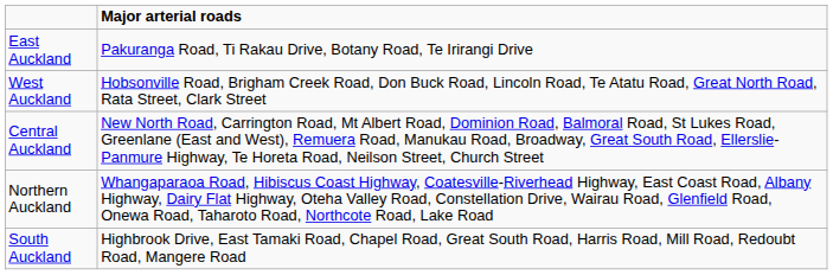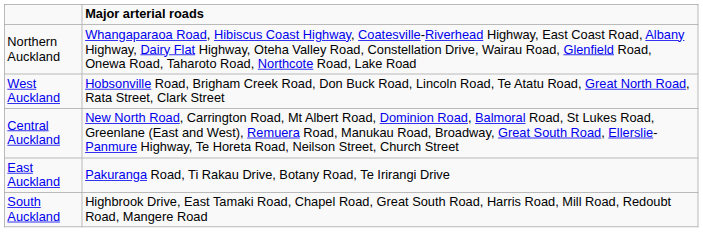 <table class="wikitable">
 <tr>
 <td></td>
 <td><strong>Major arterial roads</strong></td>
 </tr>
 <tr>
-<td><a href='#'>East Auckland</a></td>
-<td><a href='#'>Pakuranga</a> Road, Ti Rakau Drive, Botany Road, Te Irirangi Drive</td>
+<td>Northern Auckland</td>
+<td><a href='#'>Whangaparaoa Road</a>, <a href='#'>Hibiscus Coast Highway</a>, <a href='#'>Coatesville</a>-<a href='#'>Riverhead</a> Highway, East Coast Road, <a href='#'>Albany</a> Highway, <a href='#'>Dairy Flat</a> Highway, Oteha Valley Road, Constellation Drive, Wairau Road, <a href='#'>Glenfield</a> Road, Onewa Road, Taharoto Road, <a href='#'>Northcote</a> Road, Lake Road</td>
 </tr>
 <tr>
 <td><a href='#'>West Auckland</a></td>
 <td><a href='#'>Hobsonville</a> Road, Brigham Creek Road, Don Buck Road, Lincoln Road, Te Atatu Road, <a href='#'>Great North Road</a>, Rata Street, Clark Street</td>
 </tr>
 <tr>
 <td><a href='#'>Central Auckland</a></td>
 <td><a href='#'>New North Road</a>, Carrington Road, Mt Albert Road, <a href='#'>Dominion Road</a>, <a href='#'>Balmoral</a> Road, St Lukes Road, Greenlane (East and West), <a href='#'>Remuera</a> Road, Manukau Road, Broadway, <a href='#'>Great South Road</a>, <a href='#'>Ellerslie</a>-<a href='#'>Panmure</a> Highway, Te Horeta Road, Neilson Street, Church Street</td>
 </tr>
 <tr>
-<td>Northern Auckland</td>
-<td><a href='#'>Whangaparaoa Road</a>, <a href='#'>Hibiscus Coast Highway</a>, <a href='#'>Coatesville</a>-<a href='#'>Riverhead</a> Highway, East Coast Road, <a href='#'>Albany</a> Highway, <a href='#'>Dairy Flat</a> Highway, Oteha Valley Road, Constellation Drive, Wairau Road, <a href='#'>Glenfield</a> Road, Onewa Road, Taharoto Road, <a href='#'>Northcote</a> Road, Lake Road</td>
+<td><a href='#'>East Auckland</a></td>
+<td><a href='#'>Pakuranga</a> Road, Ti Rakau Drive, Botany Road, Te Irirangi Drive</td>
 </tr>
 <tr>
 <td><a href='#'>South Auckland</a></td>
 <td>Highbrook Drive, East Tamaki Road, Chapel Road, Great South Road, Harris Road, Mill Road, Redoubt Road, Mangere Road</td>
 </tr>
 </table>
